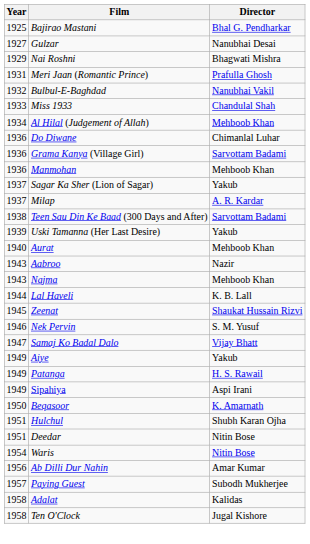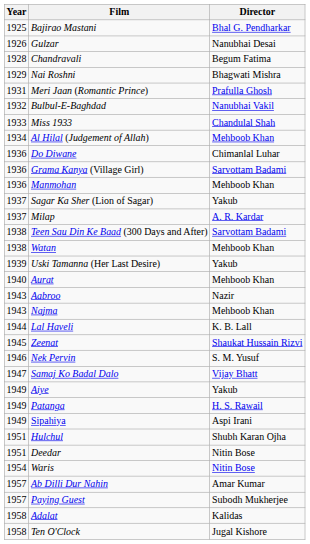 <table class="wikitable">
 <tr>
 <th>Year</th>
 <th>Film</th>
 <th>Director</th>
 </tr>
 <tr>
 <td>1925</td>
 <td><em>Bajirao Mastani</em></td>
 <td><a href='#'>Bhal G. Pendharkar</a></td>
 </tr>
 <tr>
-<td>1927</td>
+<td>1926</td>
 <td><em>Gulzar</em></td>
 <td>Nanubhai Desai</td>
+</tr>
+<tr>
+<td>1928</td>
+<td><em>Chandravali</em></td>
+<td>Begum Fatima</td>
 </tr>
 <tr>
 <td>1929</td>
 <td><em>Nai Roshni</em></td>
 <td>Bhagwati Mishra</td>
 </tr>
 <tr>
 <td>1931</td>
 <td><em>Meri Jaan</em> (<em>Romantic Prince</em>)</td>
 <td><a href='#'>Prafulla Ghosh</a></td>
 </tr>
 <tr>
 <td>1932</td>
 <td><em>Bulbul-E-Baghdad</em></td>
 <td><a href='#'>Nanubhai Vakil</a></td>
 </tr>
 <tr>
 <td>1933</td>
 <td><em>Miss 1933</em></td>
 <td><a href='#'>Chandulal Shah</a></td>
 </tr>
 <tr>
 <td>1934</td>
 <td><em><a href='#'>Al Hilal</a></em> (<em>Judgement of Allah</em>)</td>
 <td><a href='#'>Mehboob Khan</a></td>
 </tr>
 <tr>
 <td>1936</td>
 <td><em><a href='#'>Do Diwane</a></em></td>
 <td>Chimanlal Luhar</td>
 </tr>
 <tr>
 <td>1936</td>
 <td><em><a href='#'>Grama Kanya</a></em> (Village Girl)</td>
 <td><a href='#'>Sarvottam Badami</a></td>
 </tr>
 <tr>
 <td>1936</td>
 <td><em><a href='#'>Manmohan</a></em></td>
 <td>Mehboob Khan</td>
 </tr>
 <tr>
 <td>1937</td>
 <td><em>Sagar Ka Sher</em> (Lion of Sagar)</td>
 <td>Yakub</td>
 </tr>
 <tr>
 <td>1937</td>
 <td><em>Milap</em></td>
 <td><a href='#'>A. R. Kardar</a></td>
 </tr>
 <tr>
 <td>1938</td>
 <td><em><a href='#'>Teen Sau Din Ke Baad</a></em> (300 Days and After)</td>
 <td><a href='#'>Sarvottam Badami</a></td>
 </tr>
 <tr>
+<td>1938</td>
+<td><em><a href='#'>Watan</a></em></td>
+<td>Mehboob Khan</td>
+</tr>
+<tr>
 <td>1939</td>
 <td><em>Uski Tamanna</em> (Her Last Desire)</td>
 <td>Yakub</td>
 </tr>
 <tr>
 <td>1940</td>
 <td><em><a href='#'>Aurat</a></em></td>
 <td>Mehboob Khan</td>
 </tr>
 <tr>
 <td>1943</td>
 <td><em><a href='#'>Aabroo</a></em></td>
 <td>Nazir</td>
 </tr>
 <tr>
 <td>1943</td>
 <td><em><a href='#'>Najma</a></em></td>
 <td>Mehboob Khan</td>
 </tr>
 <tr>
 <td>1944</td>
 <td><em><a href='#'>Lal Haveli</a></em></td>
 <td>K. B. Lall</td>
 </tr>
 <tr>
 <td>1945</td>
 <td><em><a href='#'>Zeenat</a></em></td>
 <td><a href='#'>Shaukat Hussain Rizvi</a></td>
 </tr>
 <tr>
 <td>1946</td>
 <td><em><a href='#'>Nek Pervin</a></em></td>
 <td>S. M. Yusuf</td>
 </tr>
 <tr>
 <td>1947</td>
 <td><a href='#'><em>Samaj Ko Badal Dalo</em></a></td>
 <td><a href='#'>Vijay Bhatt</a></td>
 </tr>
 <tr>
 <td>1949</td>
 <td><em><a href='#'>Aiye</a></em></td>
 <td>Yakub</td>
 </tr>
 <tr>
 <td>1949</td>
 <td><em><a href='#'>Patanga</a></em></td>
 <td><a href='#'>H. S. Rawail</a></td>
 </tr>
 <tr>
 <td>1949</td>
 <td><a href='#'>Sipahiya</a></td>
 <td>Aspi Irani</td>
 </tr>
 <tr>
-<td>1950</td>
-<td><em><a href='#'>Beqasoor</a></em></td>
-<td><a href='#'>K. Amarnath</a></td>
-</tr>
-<tr>
 <td>1951</td>
 <td><em><a href='#'>Hulchul</a></em></td>
 <td>Shubh Karan Ojha</td>
 </tr>
 <tr>
 <td>1951</td>
 <td><em>Deedar</em></td>
 <td>Nitin Bose</td>
 </tr>
 <tr>
 <td>1954</td>
 <td><em>Waris</em></td>
 <td><a href='#'>Nitin Bose</a></td>
 </tr>
 <tr>
-<td>1956</td>
+<td>1957</td>
 <td><em><a href='#'>Ab Dilli Dur Nahin</a></em></td>
 <td>Amar Kumar</td>
 </tr>
 <tr>
 <td>1957</td>
 <td><em><a href='#'>Paying Guest</a></em></td>
 <td>Subodh Mukherjee</td>
 </tr>
 <tr>
 <td>1958</td>
 <td><em><a href='#'>Adalat</a></em></td>
 <td>Kalidas</td>
 </tr>
 <tr>
 <td>1958</td>
 <td><em>Ten O'Clock</em></td>
 <td>Jugal Kishore</td>
 </tr>
 </table>
